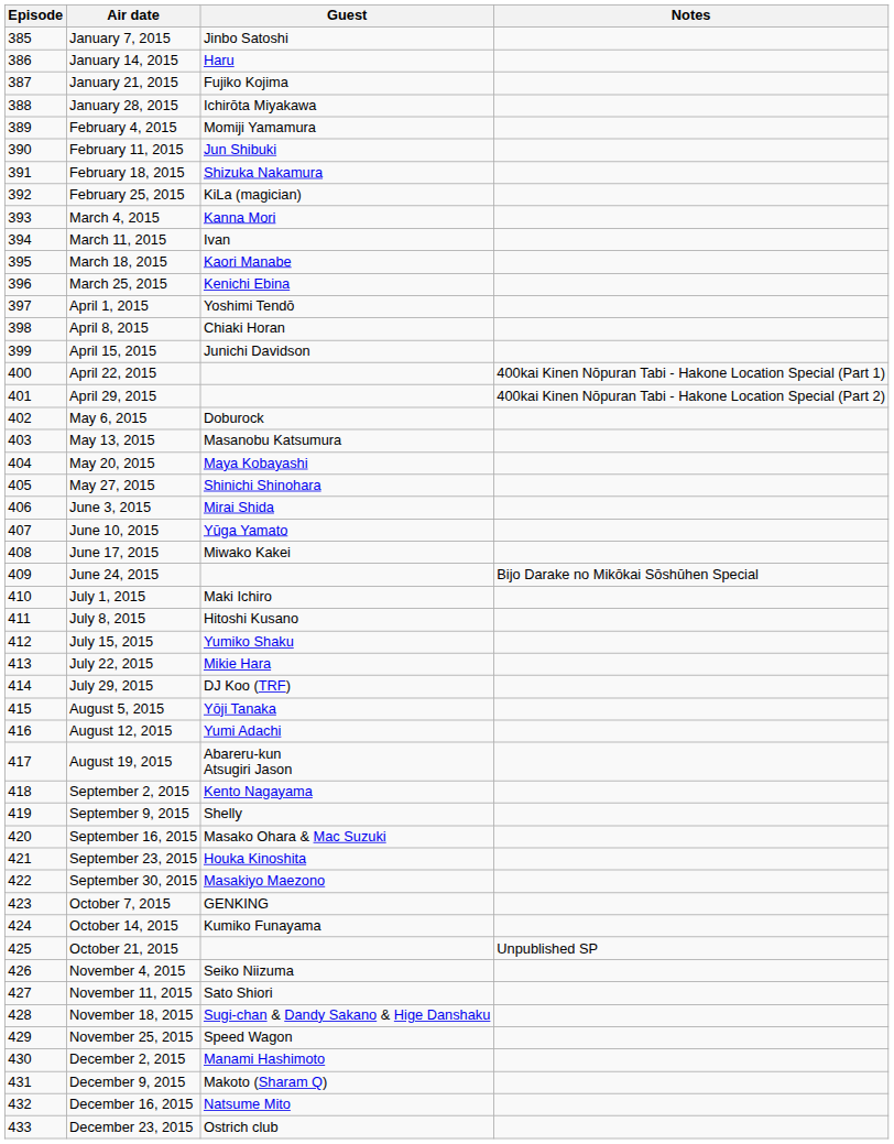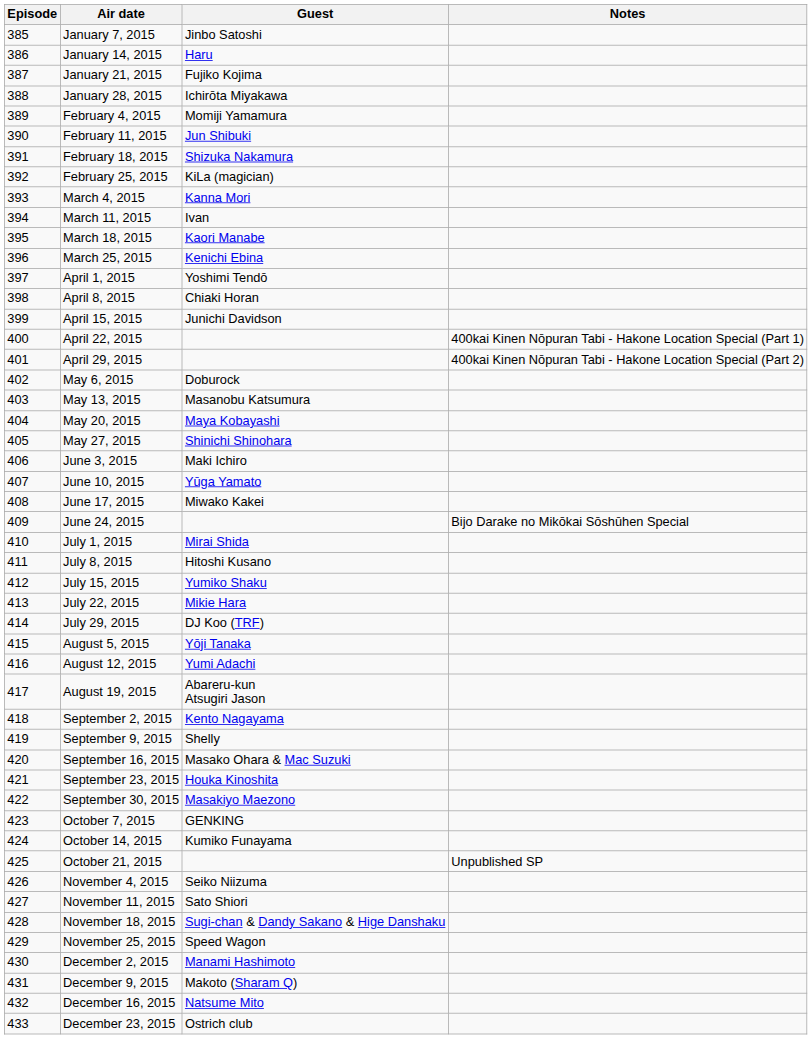 <table class="wikitable">
 <tr>
 <th>Episode</th>
 <th>Air date</th>
 <th>Guest</th>
 <th>Notes</th>
 </tr>
 <tr>
 <td>385</td>
 <td>January 7, 2015</td>
 <td>Jinbo Satoshi</td>
 <td></td>
 </tr>
 <tr>
 <td>386</td>
 <td>January 14, 2015</td>
 <td><a href='#'>Haru</a></td>
 <td></td>
 </tr>
 <tr>
 <td>387</td>
 <td>January 21, 2015</td>
 <td>Fujiko Kojima</td>
 <td></td>
 </tr>
 <tr>
 <td>388</td>
 <td>January 28, 2015</td>
 <td>Ichirōta Miyakawa</td>
 <td></td>
 </tr>
 <tr>
 <td>389</td>
 <td>February 4, 2015</td>
 <td>Momiji Yamamura</td>
 <td></td>
 </tr>
 <tr>
 <td>390</td>
 <td>February 11, 2015</td>
 <td><a href='#'>Jun Shibuki</a></td>
 <td></td>
 </tr>
 <tr>
 <td>391</td>
 <td>February 18, 2015</td>
 <td><a href='#'>Shizuka Nakamura</a></td>
 <td></td>
 </tr>
 <tr>
 <td>392</td>
 <td>February 25, 2015</td>
 <td>KiLa (magician)</td>
 <td></td>
 </tr>
 <tr>
 <td>393</td>
 <td>March 4, 2015</td>
 <td><a href='#'>Kanna Mori</a></td>
 <td></td>
 </tr>
 <tr>
 <td>394</td>
 <td>March 11, 2015</td>
 <td>Ivan</td>
 <td></td>
 </tr>
 <tr>
 <td>395</td>
 <td>March 18, 2015</td>
 <td><a href='#'>Kaori Manabe</a></td>
 <td></td>
 </tr>
 <tr>
 <td>396</td>
 <td>March 25, 2015</td>
 <td><a href='#'>Kenichi Ebina</a></td>
 <td></td>
 </tr>
 <tr>
 <td>397</td>
 <td>April 1, 2015</td>
 <td>Yoshimi Tendō</td>
 <td></td>
 </tr>
 <tr>
 <td>398</td>
 <td>April 8, 2015</td>
 <td>Chiaki Horan</td>
 <td></td>
 </tr>
 <tr>
 <td>399</td>
 <td>April 15, 2015</td>
 <td>Junichi Davidson</td>
 <td></td>
 </tr>
 <tr>
 <td>400</td>
 <td>April 22, 2015</td>
 <td></td>
 <td>400kai Kinen Nōpuran Tabi - Hakone Location Special (Part 1)</td>
 </tr>
 <tr>
 <td>401</td>
 <td>April 29, 2015</td>
 <td></td>
 <td>400kai Kinen Nōpuran Tabi - Hakone Location Special (Part 2)</td>
 </tr>
 <tr>
 <td>402</td>
 <td>May 6, 2015</td>
 <td>Doburock</td>
 <td></td>
 </tr>
 <tr>
 <td>403</td>
 <td>May 13, 2015</td>
 <td>Masanobu Katsumura</td>
 <td></td>
 </tr>
 <tr>
 <td>404</td>
 <td>May 20, 2015</td>
 <td><a href='#'>Maya Kobayashi</a></td>
 <td></td>
 </tr>
 <tr>
 <td>405</td>
 <td>May 27, 2015</td>
 <td><a href='#'>Shinichi Shinohara</a></td>
 <td></td>
 </tr>
 <tr>
 <td>406</td>
 <td>June 3, 2015</td>
-<td><a href='#'>Mirai Shida</a></td>
+<td>Maki Ichiro</td>
 <td></td>
 </tr>
 <tr>
 <td>407</td>
 <td>June 10, 2015</td>
 <td><a href='#'>Yūga Yamato</a></td>
 <td></td>
 </tr>
 <tr>
 <td>408</td>
 <td>June 17, 2015</td>
 <td>Miwako Kakei</td>
 <td></td>
 </tr>
 <tr>
 <td>409</td>
 <td>June 24, 2015</td>
 <td></td>
 <td>Bijo Darake no Mikōkai Sōshūhen Special</td>
 </tr>
 <tr>
 <td>410</td>
 <td>July 1, 2015</td>
-<td>Maki Ichiro</td>
+<td><a href='#'>Mirai Shida</a></td>
 <td></td>
 </tr>
 <tr>
 <td>411</td>
 <td>July 8, 2015</td>
 <td>Hitoshi Kusano</td>
 <td></td>
 </tr>
 <tr>
 <td>412</td>
 <td>July 15, 2015</td>
 <td><a href='#'>Yumiko Shaku</a></td>
 <td></td>
 </tr>
 <tr>
 <td>413</td>
 <td>July 22, 2015</td>
 <td><a href='#'>Mikie Hara</a></td>
 <td></td>
 </tr>
 <tr>
 <td>414</td>
 <td>July 29, 2015</td>
 <td>DJ Koo (<a href='#'>TRF</a>)</td>
 <td></td>
 </tr>
 <tr>
 <td>415</td>
 <td>August 5, 2015</td>
 <td><a href='#'>Yōji Tanaka</a></td>
 <td></td>
 </tr>
 <tr>
 <td>416</td>
 <td>August 12, 2015</td>
 <td><a href='#'>Yumi Adachi</a></td>
 <td></td>
 </tr>
 <tr>
 <td>417</td>
 <td>August 19, 2015</td>
 <td>Abareru-kun<br>Atsugiri Jason</td>
 <td></td>
 </tr>
 <tr>
 <td>418</td>
 <td>September 2, 2015</td>
 <td><a href='#'>Kento Nagayama</a></td>
 <td></td>
 </tr>
 <tr>
 <td>419</td>
 <td>September 9, 2015</td>
 <td>Shelly</td>
 <td></td>
 </tr>
 <tr>
 <td>420</td>
 <td>September 16, 2015</td>
 <td>Masako Ohara & <a href='#'>Mac Suzuki</a></td>
 <td></td>
 </tr>
 <tr>
 <td>421</td>
 <td>September 23, 2015</td>
 <td><a href='#'>Houka Kinoshita</a></td>
 <td></td>
 </tr>
 <tr>
 <td>422</td>
 <td>September 30, 2015</td>
 <td><a href='#'>Masakiyo Maezono</a></td>
 <td></td>
 </tr>
 <tr>
 <td>423</td>
 <td>October 7, 2015</td>
 <td>GENKING</td>
 <td></td>
 </tr>
 <tr>
 <td>424</td>
 <td>October 14, 2015</td>
 <td>Kumiko Funayama</td>
 <td></td>
 </tr>
 <tr>
 <td>425</td>
 <td>October 21, 2015</td>
 <td></td>
 <td>Unpublished SP</td>
 </tr>
 <tr>
 <td>426</td>
 <td>November 4, 2015</td>
 <td>Seiko Niizuma</td>
 <td></td>
 </tr>
 <tr>
 <td>427</td>
 <td>November 11, 2015</td>
 <td>Sato Shiori</td>
 <td></td>
 </tr>
 <tr>
 <td>428</td>
 <td>November 18, 2015</td>
 <td><a href='#'>Sugi-chan</a> & <a href='#'>Dandy Sakano</a> & <a href='#'>Hige Danshaku</a></td>
 <td></td>
 </tr>
 <tr>
 <td>429</td>
 <td>November 25, 2015</td>
 <td>Speed Wagon</td>
 <td></td>
 </tr>
 <tr>
 <td>430</td>
 <td>December 2, 2015</td>
 <td><a href='#'>Manami Hashimoto</a></td>
 <td></td>
 </tr>
 <tr>
 <td>431</td>
 <td>December 9, 2015</td>
 <td>Makoto (<a href='#'>Sharam Q</a>)</td>
 <td></td>
 </tr>
 <tr>
 <td>432</td>
 <td>December 16, 2015</td>
 <td><a href='#'>Natsume Mito</a></td>
 <td></td>
 </tr>
 <tr>
 <td>433</td>
 <td>December 23, 2015</td>
 <td>Ostrich club</td>
 <td></td>
 </tr>
 </table>
